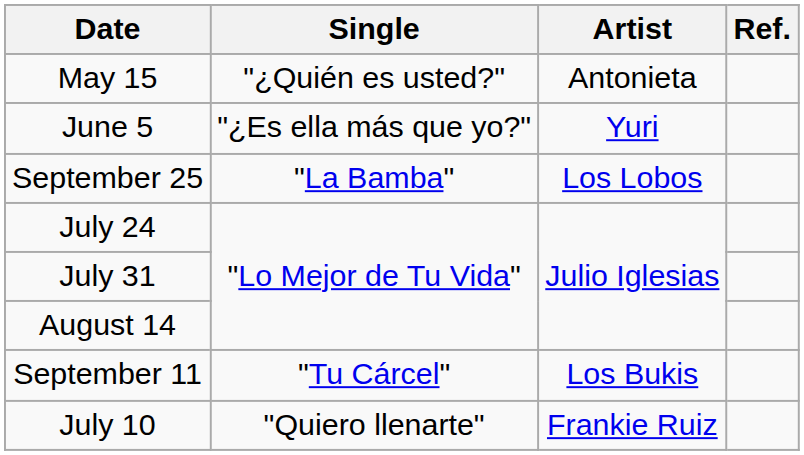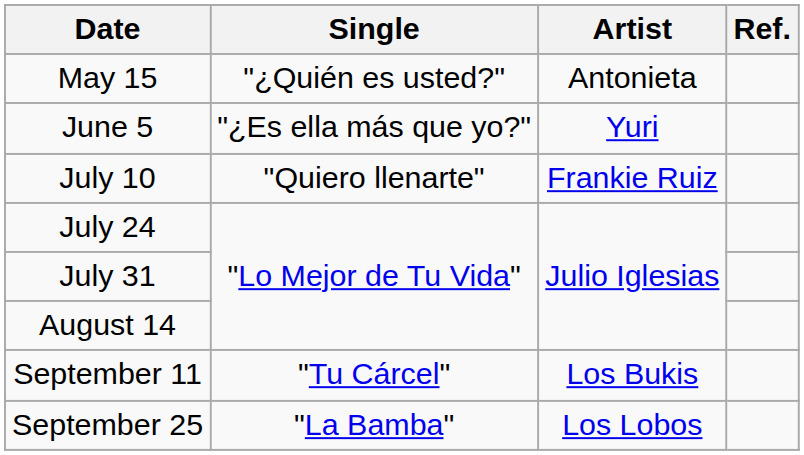 <table class="wikitable" style="font-size:97%; text-align:center;">
 <tr>
 <th>Date</th>
 <th>Single</th>
 <th>Artist</th>
 <th>Ref.</th>
 </tr>
 <tr>
 <td>May 15</td>
 <td>"¿Quién es usted?"</td>
 <td>Antonieta</td>
 <td></td>
 </tr>
 <tr>
 <td>June 5</td>
 <td>"¿Es ella más que yo?"</td>
 <td><a href='#'>Yuri</a></td>
 <td></td>
 </tr>
 <tr>
-<td>September 25</td>
-<td>"<a href='#'>La Bamba</a>"</td>
-<td><a href='#'>Los Lobos</a></td>
+<td>July 10</td>
+<td>"Quiero llenarte"</td>
+<td><a href='#'>Frankie Ruiz</a></td>
 <td></td>
 </tr>
 <tr>
 <td>July 24</td>
 <td rowspan="3">"<a href='#'>Lo Mejor de Tu Vida</a>"</td>
 <td rowspan="3"><a href='#'>Julio Iglesias</a></td>
 <td></td>
 </tr>
 <tr>
 <td>July 31</td>
 <td></td>
 </tr>
 <tr>
 <td>August 14</td>
 <td></td>
 </tr>
 <tr>
 <td>September 11</td>
 <td>"<a href='#'>Tu Cárcel</a>"</td>
 <td><a href='#'>Los Bukis</a></td>
 <td></td>
 </tr>
 <tr>
-<td>July 10</td>
-<td>"Quiero llenarte"</td>
-<td><a href='#'>Frankie Ruiz</a></td>
+<td>September 25</td>
+<td>"<a href='#'>La Bamba</a>"</td>
+<td><a href='#'>Los Lobos</a></td>
 <td></td>
 </tr>
 </table>
